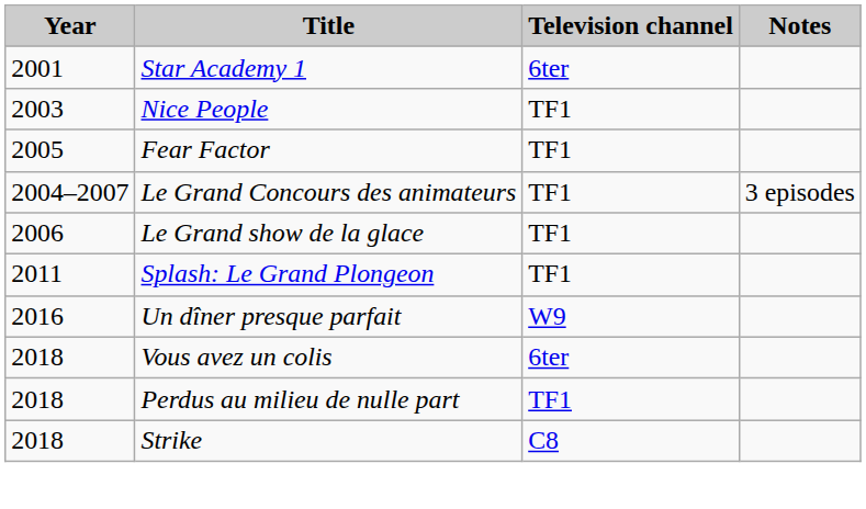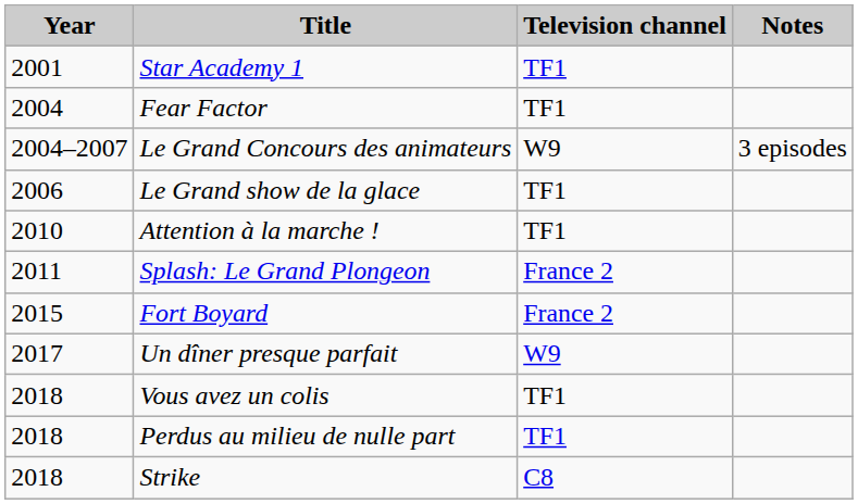 <table class="wikitable">
 <tr>
 <th style="background: #CCCCCC;">Year</th>
 <th style="background: #CCCCCC;">Title</th>
 <th style="background: #CCCCCC;">Television channel</th>
 <th style="background: #CCCCCC;">Notes</th>
 </tr>
 <tr>
 <td>2001</td>
 <td><em><a href='#'>Star Academy 1</a></em></td>
-<td><a href='#'>6ter</a></td>
+<td><a href='#'>TF1</a></td>
 <td></td>
 </tr>
 <tr>
-<td>2003</td>
-<td><em><a href='#'>Nice People</a></em></td>
-<td>TF1</td>
-<td></td>
-</tr>
-<tr>
-<td>2005</td>
+<td>2004</td>
 <td><em>Fear Factor</em></td>
 <td>TF1</td>
 <td></td>
 </tr>
 <tr>
 <td>2004–2007</td>
 <td><em>Le Grand Concours des animateurs</em></td>
-<td>TF1</td>
+<td>W9</td>
 <td>3 episodes</td>
 </tr>
 <tr>
 <td>2006</td>
 <td><em>Le Grand show de la glace</em></td>
 <td>TF1</td>
 <td></td>
 </tr>
 <tr>
-<td>2011</td>
-<td><em><a href='#'>Splash: Le Grand Plongeon</a></em></td>
+<td>2010</td>
+<td><em>Attention à la marche !</em></td>
 <td>TF1</td>
 <td></td>
 </tr>
 <tr>
-<td>2016</td>
+<td>2011</td>
+<td><em><a href='#'>Splash: Le Grand Plongeon</a></em></td>
+<td><a href='#'>France 2</a></td>
+<td></td>
+</tr>
+<tr>
+<td>2015</td>
+<td><em><a href='#'>Fort Boyard</a></em></td>
+<td><a href='#'>France 2</a></td>
+<td></td>
+</tr>
+<tr>
+<td>2017</td>
 <td><em>Un dîner presque parfait</em></td>
 <td><a href='#'>W9</a></td>
 <td></td>
 </tr>
 <tr>
 <td>2018</td>
 <td><em>Vous avez un colis</em></td>
-<td><a href='#'>6ter</a></td>
+<td>TF1</td>
 <td></td>
 </tr>
 <tr>
 <td>2018</td>
 <td><em>Perdus au milieu de nulle part</em></td>
 <td><a href='#'>TF1</a></td>
 <td></td>
 </tr>
 <tr>
 <td>2018</td>
 <td><em>Strike</em></td>
 <td><a href='#'>C8</a></td>
 <td></td>
 </tr>
 </table>
